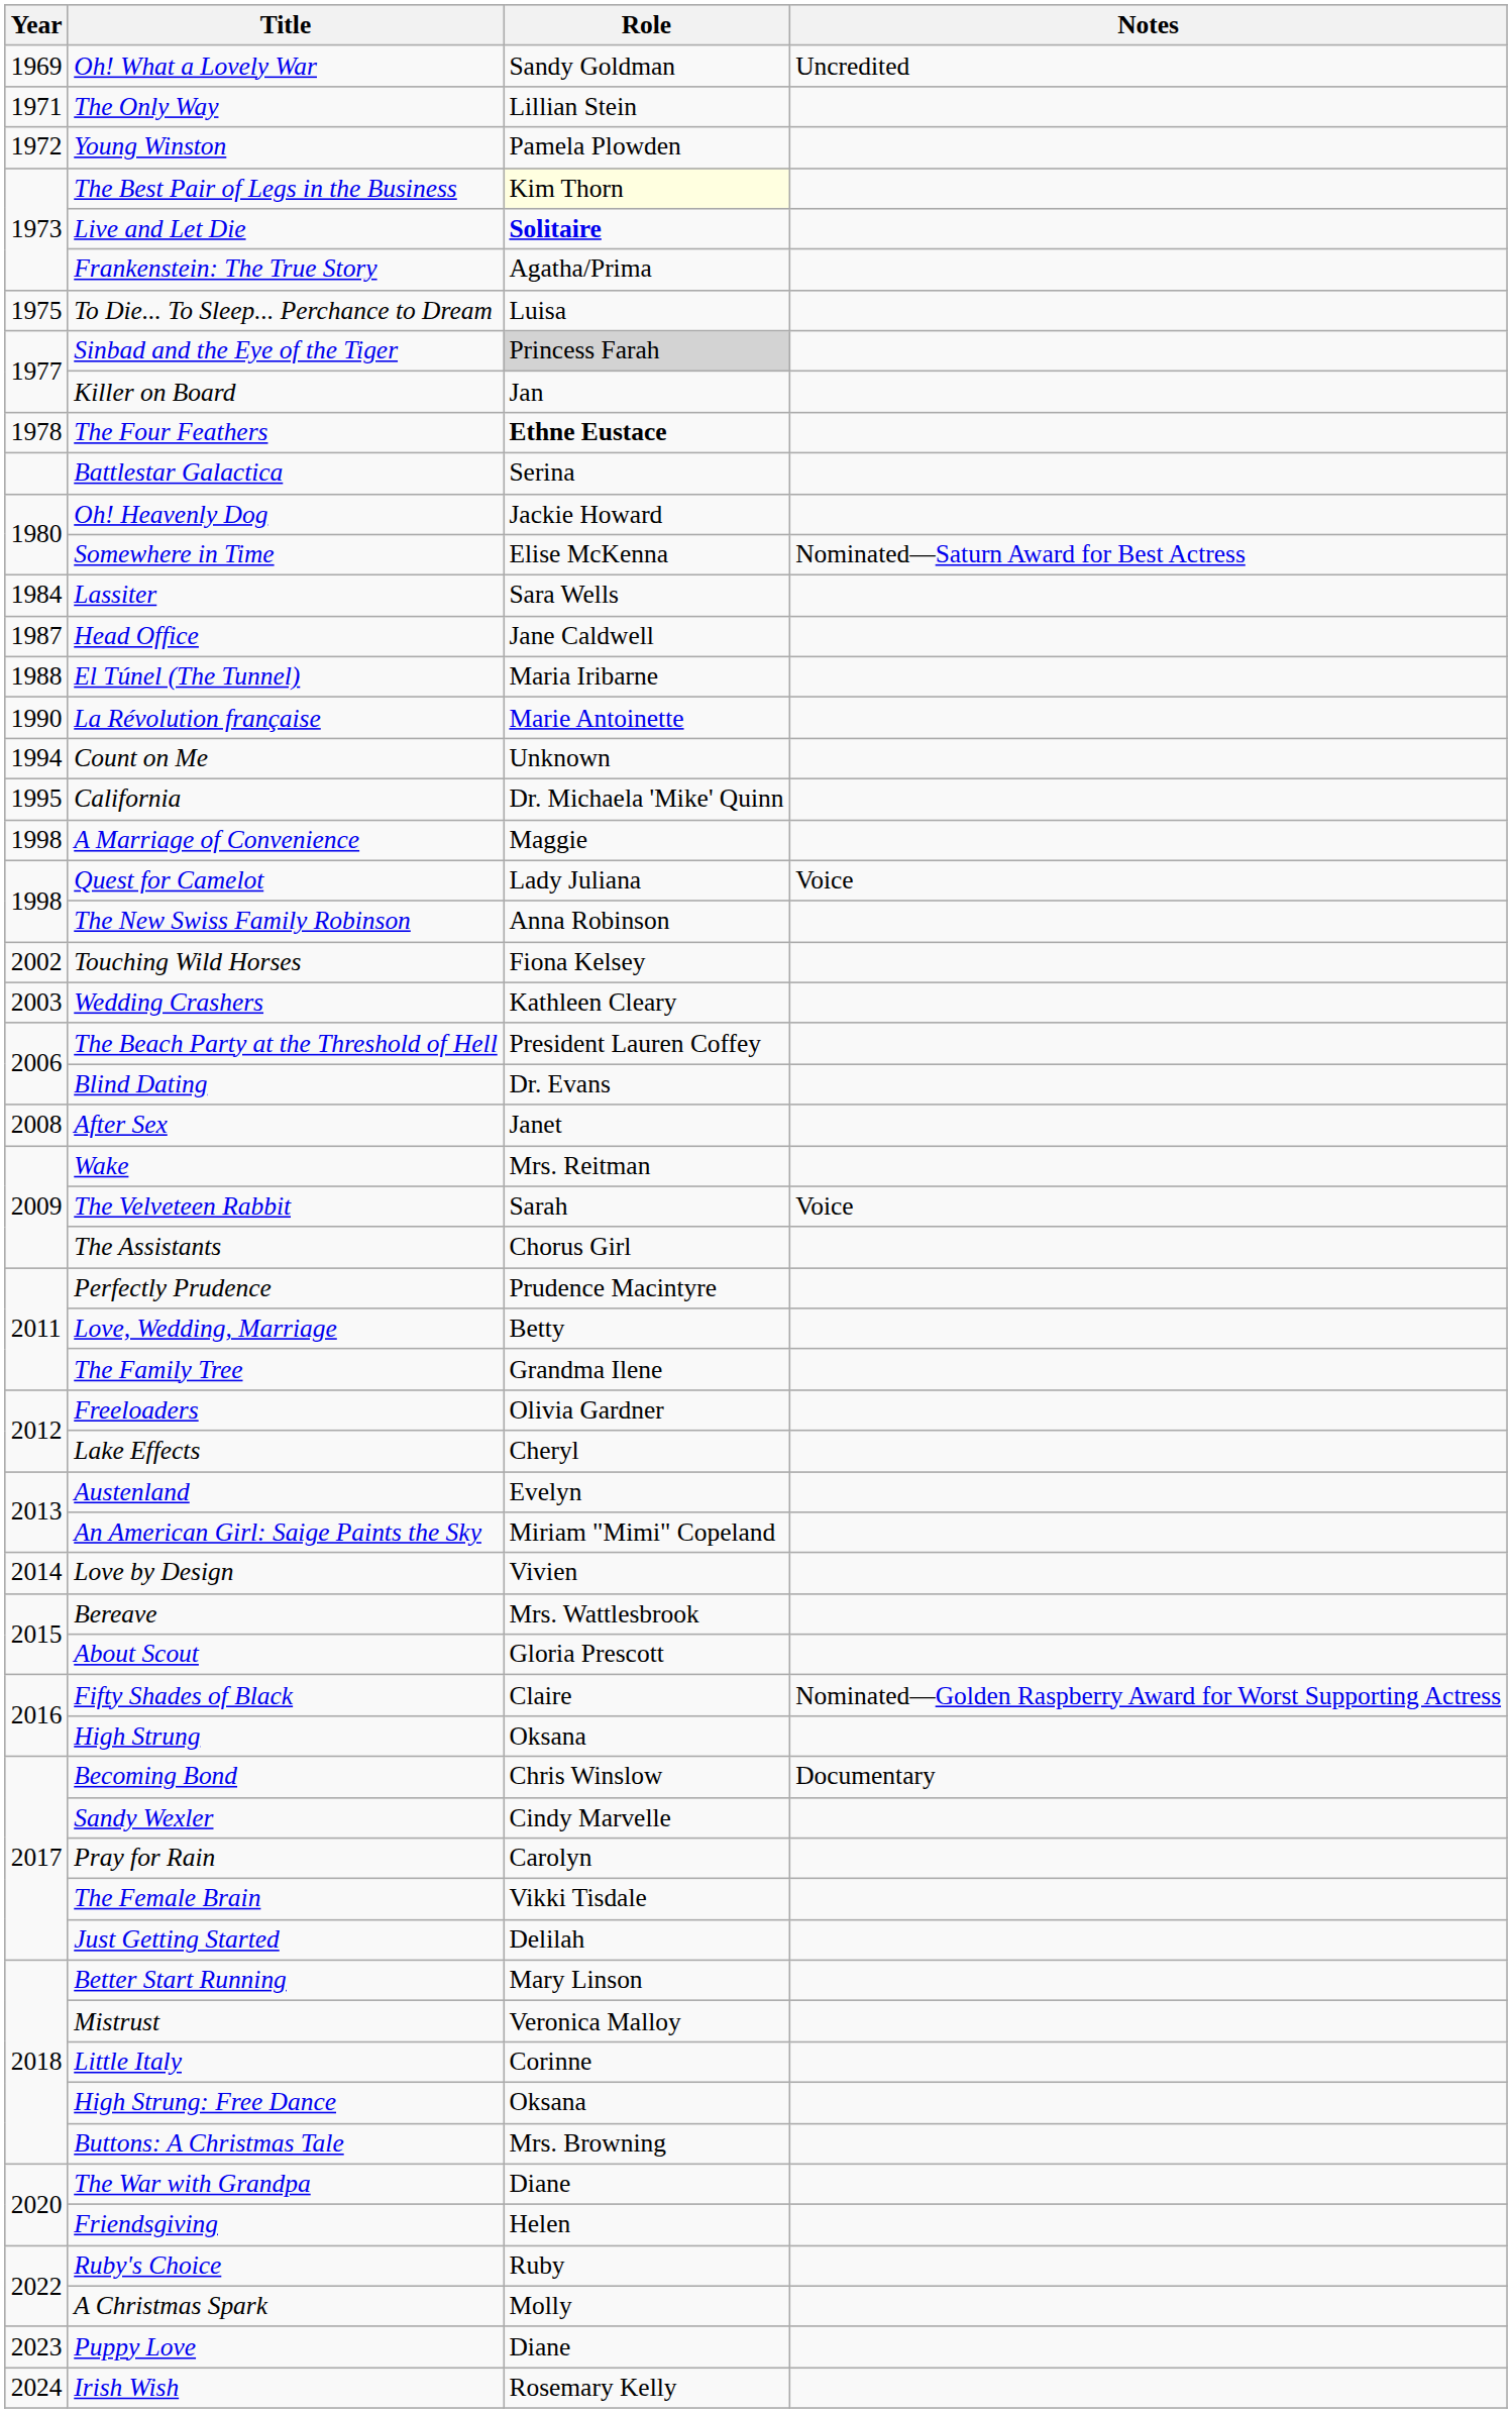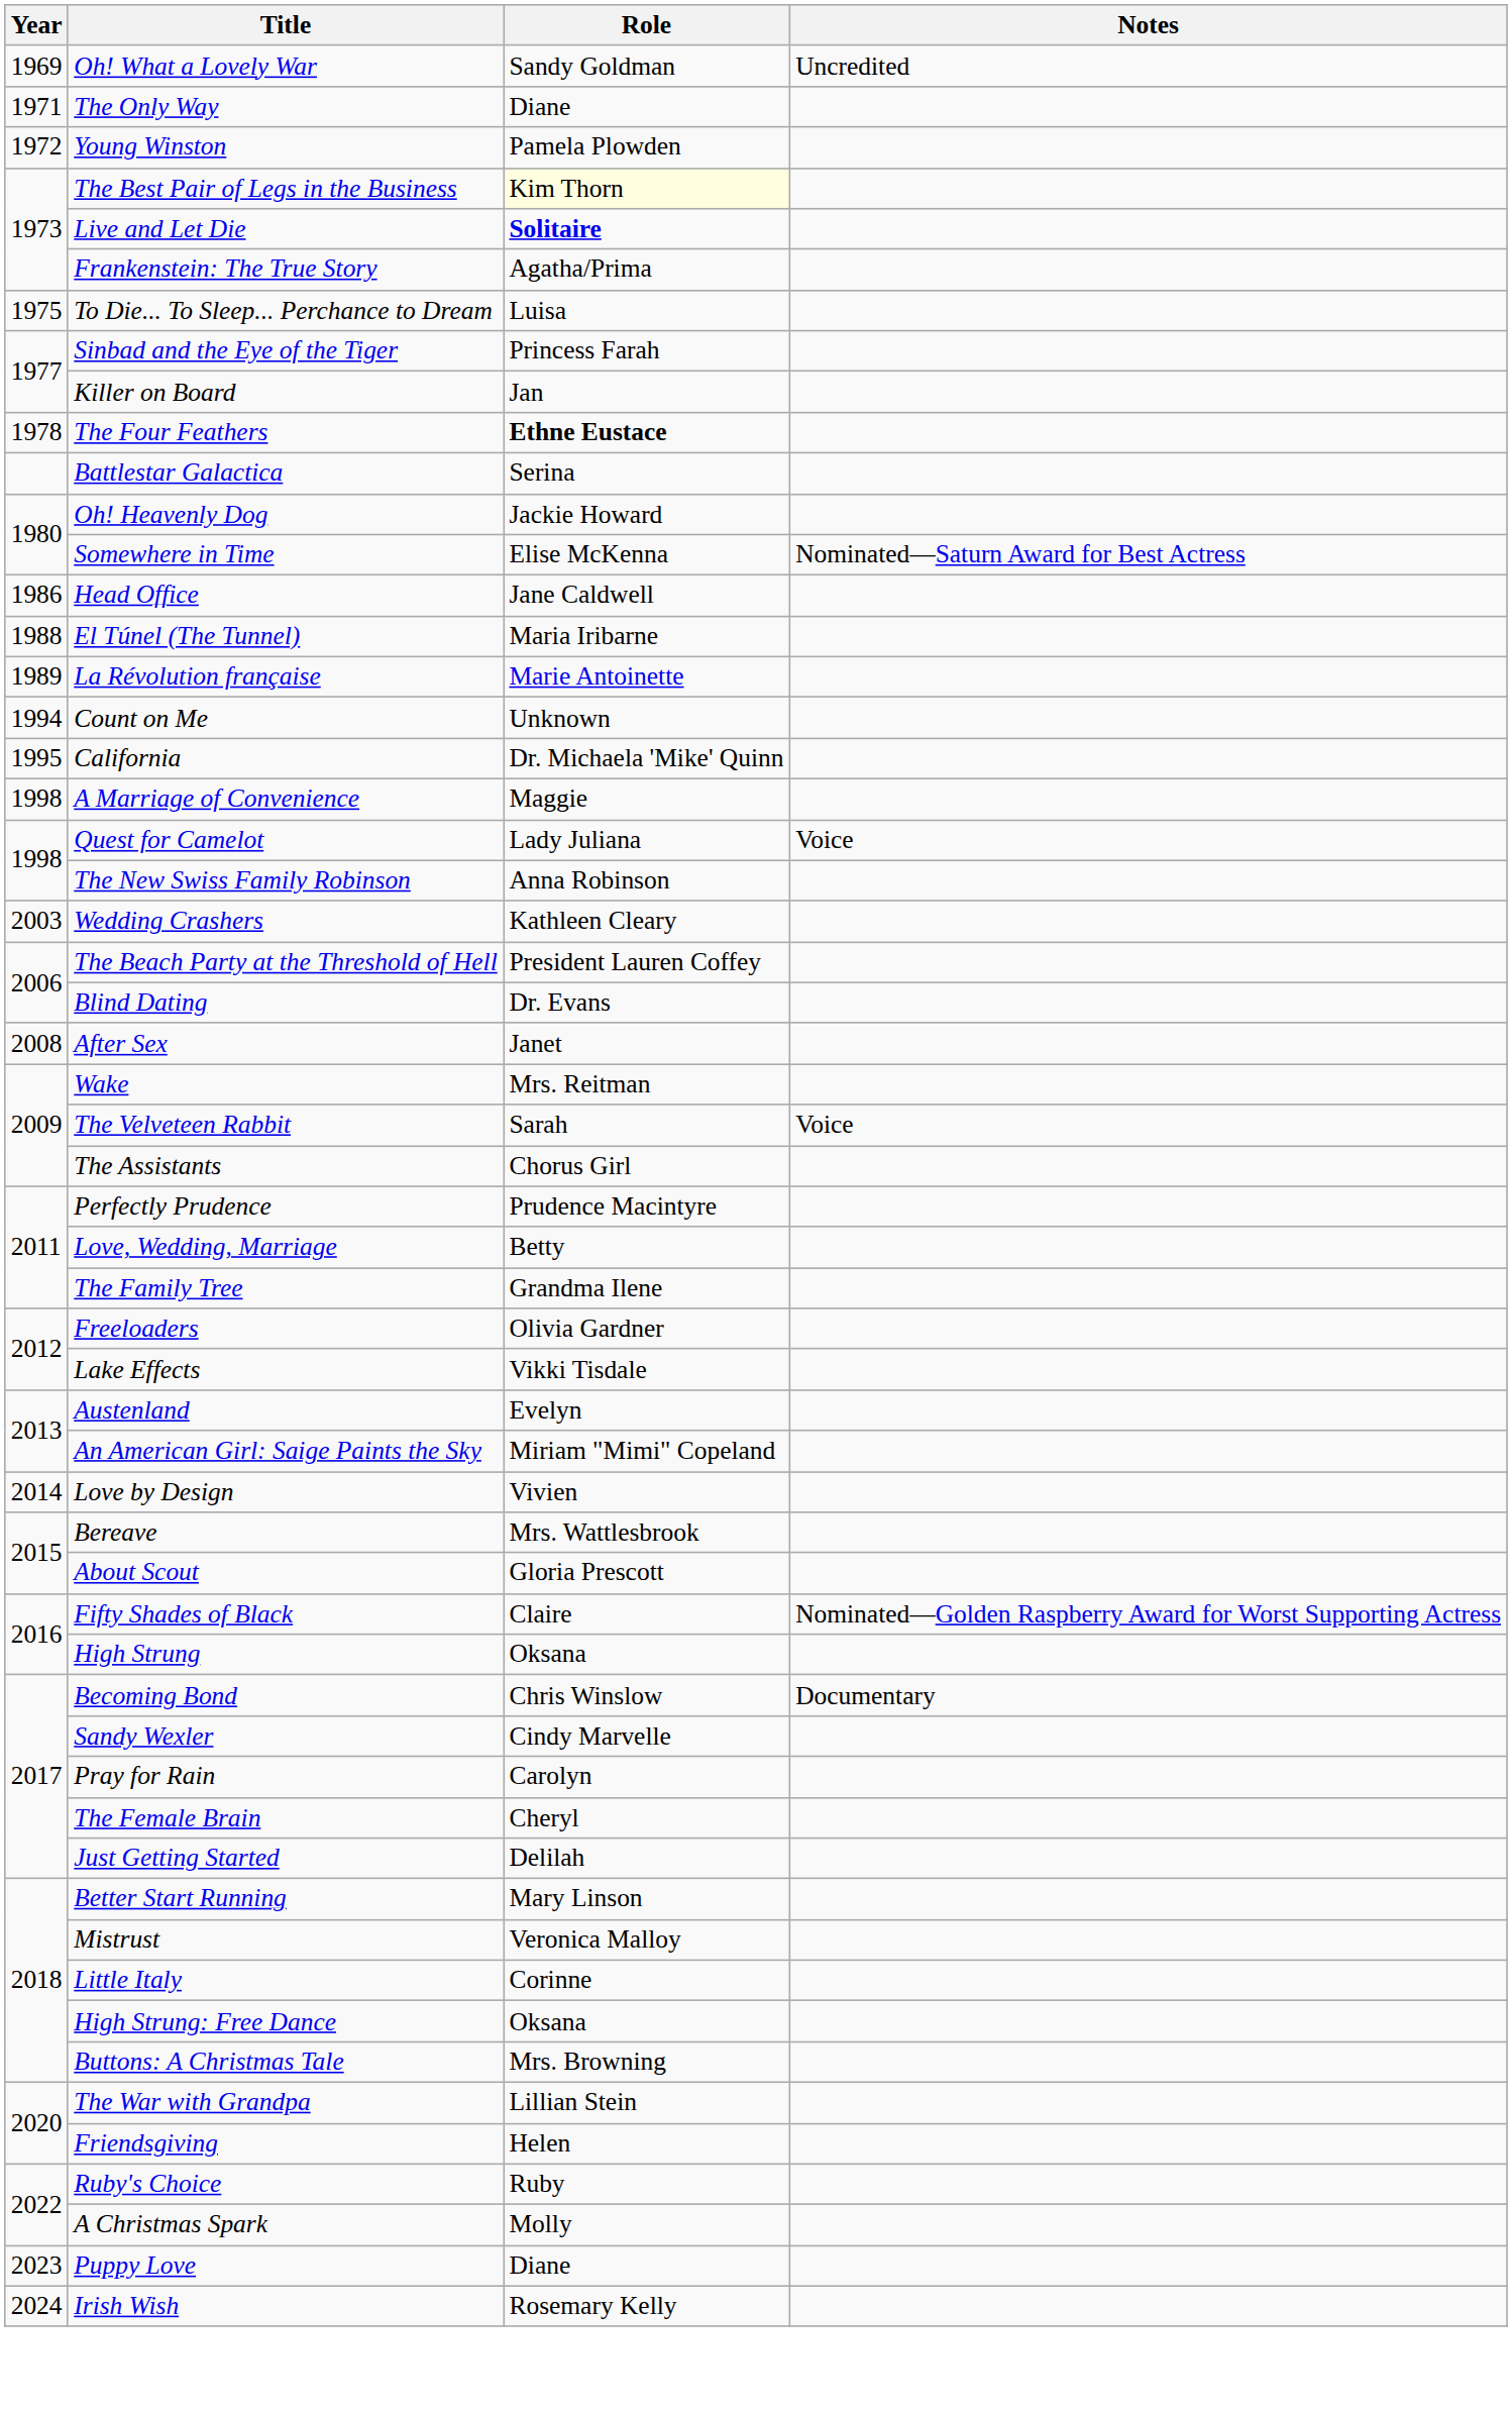 <table class="wikitable sortable">
 <tr>
 <th>Year</th>
 <th>Title</th>
 <th>Role</th>
 <th>Notes</th>
 </tr>
 <tr>
 <td>1969</td>
 <td><em><a href='#'>Oh! What a Lovely War</a></em></td>
 <td>Sandy Goldman</td>
 <td>Uncredited</td>
 </tr>
 <tr>
 <td>1971</td>
 <td><em><a href='#'>The Only Way</a></em></td>
-<td>Lillian Stein</td>
+<td>Diane</td>
 <td></td>
 </tr>
 <tr>
 <td>1972</td>
 <td><em><a href='#'>Young Winston</a></em></td>
 <td>Pamela Plowden</td>
 <td></td>
 </tr>
 <tr>
 <td rowspan="3">1973</td>
 <td><em><a href='#'>The Best Pair of Legs in the Business</a></em></td>
 <td style="background: lightyellow;">Kim Thorn</td>
 <td></td>
 </tr>
 <tr>
 <td><em><a href='#'>Live and Let Die</a></em></td>
 <td><strong><a href='#'>Solitaire</a></strong></td>
 <td></td>
 </tr>
 <tr>
 <td><em><a href='#'>Frankenstein: The True Story</a></em></td>
 <td>Agatha/Prima</td>
 <td></td>
 </tr>
 <tr>
 <td>1975</td>
 <td><em>To Die... To Sleep... Perchance to Dream</em></td>
 <td>Luisa</td>
 <td></td>
 </tr>
 <tr>
 <td rowspan="2">1977</td>
 <td><em><a href='#'>Sinbad and the Eye of the Tiger</a></em></td>
-<td style="background: lightgrey;">Princess Farah</td>
+<td>Princess Farah</td>
 <td></td>
 </tr>
 <tr>
 <td><em>Killer on Board</em></td>
 <td>Jan</td>
 <td></td>
 </tr>
 <tr>
 <td>1978</td>
 <td><em><a href='#'>The Four Feathers</a></em></td>
 <td><strong>Ethne Eustace</strong></td>
 <td></td>
 </tr>
 <tr>
 <td></td>
 <td><em><a href='#'>Battlestar Galactica</a></em></td>
 <td>Serina</td>
 <td></td>
 </tr>
 <tr>
 <td rowspan="2">1980</td>
 <td><em><a href='#'>Oh! Heavenly Dog</a></em></td>
 <td>Jackie Howard</td>
 <td></td>
 </tr>
 <tr>
 <td><em><a href='#'>Somewhere in Time</a></em></td>
 <td>Elise McKenna</td>
 <td>Nominated—<a href='#'>Saturn Award for Best Actress</a></td>
 </tr>
 <tr>
-<td>1984</td>
-<td><em><a href='#'>Lassiter</a></em></td>
-<td>Sara Wells</td>
-<td></td>
-</tr>
-<tr>
-<td>1987</td>
+<td>1986</td>
 <td><em><a href='#'>Head Office</a></em></td>
 <td>Jane Caldwell</td>
 <td></td>
 </tr>
 <tr>
 <td>1988</td>
 <td><em><a href='#'> El Túnel (The Tunnel)</a></em></td>
 <td>Maria Iribarne</td>
 <td></td>
 </tr>
 <tr>
-<td>1990</td>
+<td>1989</td>
 <td><em><a href='#'>La Révolution française</a></em></td>
 <td><a href='#'>Marie Antoinette</a></td>
 <td></td>
 </tr>
 <tr>
 <td>1994</td>
 <td><em>Count on Me</em></td>
 <td>Unknown</td>
 <td></td>
 </tr>
 <tr>
 <td>1995</td>
 <td><em>California</em></td>
 <td>Dr. Michaela 'Mike' Quinn</td>
 <td></td>
 </tr>
 <tr>
 <td>1998</td>
 <td><em><a href='#'>A Marriage of Convenience</a></em></td>
 <td>Maggie</td>
 <td></td>
 </tr>
 <tr>
 <td rowspan="2">1998</td>
 <td><em><a href='#'>Quest for Camelot</a></em></td>
 <td>Lady Juliana</td>
 <td>Voice</td>
 </tr>
 <tr>
 <td><em><a href='#'>The New Swiss Family Robinson</a></em></td>
 <td>Anna Robinson</td>
-<td></td>
-</tr>
-<tr>
-<td>2002</td>
-<td><em>Touching Wild Horses</em></td>
-<td>Fiona Kelsey</td>
 <td></td>
 </tr>
 <tr>
 <td>2003</td>
 <td><em><a href='#'>Wedding Crashers</a></em></td>
 <td>Kathleen Cleary</td>
 <td></td>
 </tr>
 <tr>
 <td rowspan="2">2006</td>
 <td><em><a href='#'>The Beach Party at the Threshold of Hell</a></em></td>
 <td>President Lauren Coffey</td>
 <td></td>
 </tr>
 <tr>
 <td><em><a href='#'>Blind Dating</a></em></td>
 <td>Dr. Evans</td>
 <td></td>
 </tr>
 <tr>
 <td>2008</td>
 <td><em><a href='#'>After Sex</a></em></td>
 <td>Janet</td>
 <td></td>
 </tr>
 <tr>
 <td rowspan="3">2009</td>
 <td><em><a href='#'>Wake</a></em></td>
 <td>Mrs. Reitman</td>
 <td></td>
 </tr>
 <tr>
 <td><em><a href='#'>The Velveteen Rabbit</a></em></td>
 <td>Sarah</td>
 <td>Voice</td>
 </tr>
 <tr>
 <td><em>The Assistants</em></td>
 <td>Chorus Girl</td>
 <td></td>
 </tr>
 <tr>
 <td rowspan="3">2011</td>
 <td><em>Perfectly Prudence</em></td>
 <td>Prudence Macintyre</td>
 <td></td>
 </tr>
 <tr>
 <td><em><a href='#'>Love, Wedding, Marriage</a></em></td>
 <td>Betty</td>
 <td></td>
 </tr>
 <tr>
 <td><em><a href='#'>The Family Tree</a></em></td>
 <td>Grandma Ilene</td>
 <td></td>
 </tr>
 <tr>
 <td rowspan="2">2012</td>
 <td><em><a href='#'>Freeloaders</a></em></td>
 <td>Olivia Gardner</td>
 <td></td>
 </tr>
 <tr>
 <td><em>Lake Effects</em></td>
-<td>Cheryl</td>
+<td>Vikki Tisdale</td>
 <td></td>
 </tr>
 <tr>
 <td rowspan="2">2013</td>
 <td><em><a href='#'>Austenland</a></em></td>
 <td>Evelyn</td>
 <td></td>
 </tr>
 <tr>
 <td><em><a href='#'>An American Girl: Saige Paints the Sky</a></em></td>
 <td>Miriam "Mimi" Copeland</td>
 <td></td>
 </tr>
 <tr>
 <td>2014</td>
 <td><em>Love by Design</em></td>
 <td>Vivien</td>
 <td></td>
 </tr>
 <tr>
 <td rowspan="2">2015</td>
 <td><em>Bereave</em></td>
 <td>Mrs. Wattlesbrook</td>
 <td></td>
 </tr>
 <tr>
 <td><em><a href='#'>About Scout</a></em></td>
 <td>Gloria Prescott</td>
 <td></td>
 </tr>
 <tr>
 <td rowspan="2">2016</td>
 <td><em><a href='#'>Fifty Shades of Black</a></em></td>
 <td>Claire</td>
 <td>Nominated—<a href='#'>Golden Raspberry Award for Worst Supporting Actress</a></td>
 </tr>
 <tr>
 <td><em><a href='#'>High Strung</a></em></td>
 <td>Oksana</td>
 <td></td>
 </tr>
 <tr>
 <td rowspan="5">2017</td>
 <td><em><a href='#'>Becoming Bond</a></em></td>
 <td>Chris Winslow</td>
 <td>Documentary</td>
 </tr>
 <tr>
 <td><em><a href='#'>Sandy Wexler</a></em></td>
 <td>Cindy Marvelle</td>
 <td></td>
 </tr>
 <tr>
 <td><em>Pray for Rain</em></td>
 <td>Carolyn</td>
 <td></td>
 </tr>
 <tr>
 <td><em><a href='#'>The Female Brain</a></em></td>
-<td>Vikki Tisdale</td>
+<td>Cheryl</td>
 <td></td>
 </tr>
 <tr>
 <td><em><a href='#'>Just Getting Started</a></em></td>
 <td>Delilah</td>
 <td></td>
 </tr>
 <tr>
 <td rowspan="5">2018</td>
 <td><em><a href='#'>Better Start Running</a></em></td>
 <td>Mary Linson</td>
 <td></td>
 </tr>
 <tr>
 <td><em>Mistrust</em></td>
 <td>Veronica Malloy</td>
 <td></td>
 </tr>
 <tr>
 <td><em><a href='#'>Little Italy</a></em></td>
 <td>Corinne</td>
 <td></td>
 </tr>
 <tr>
 <td><em><a href='#'>High Strung: Free Dance</a></em></td>
 <td>Oksana</td>
 <td></td>
 </tr>
 <tr>
 <td><em><a href='#'>Buttons: A Christmas Tale</a></em></td>
 <td>Mrs. Browning</td>
 <td></td>
 </tr>
 <tr>
 <td rowspan="2">2020</td>
 <td><em><a href='#'>The War with Grandpa</a></em></td>
-<td>Diane</td>
+<td>Lillian Stein</td>
 <td></td>
 </tr>
 <tr>
 <td><em><a href='#'>Friendsgiving</a></em></td>
 <td>Helen</td>
 <td></td>
 </tr>
 <tr>
 <td rowspan="2">2022</td>
 <td><em><a href='#'>Ruby's Choice</a></em></td>
 <td>Ruby</td>
 <td></td>
 </tr>
 <tr>
 <td><em>A Christmas Spark</em></td>
 <td>Molly</td>
 <td></td>
 </tr>
 <tr>
 <td>2023</td>
 <td><em><a href='#'>Puppy Love</a></em></td>
 <td>Diane</td>
 <td></td>
 </tr>
 <tr>
 <td>2024</td>
 <td><em><a href='#'>Irish Wish</a></em></td>
 <td>Rosemary Kelly</td>
 <td></td>
 </tr>
 </table>
